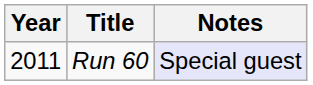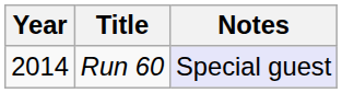 <table class="wikitable">
 <tr>
 <th>Year</th>
 <th>Title</th>
 <th>Notes</th>
 </tr>
 <tr>
-<td>2011</td>
+<td>2014</td>
 <td><em>Run 60</em></td>
 <td style="background: lavender;">Special guest</td>
 </tr>
 </table>
